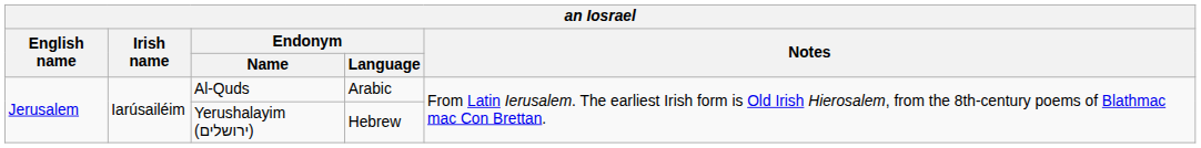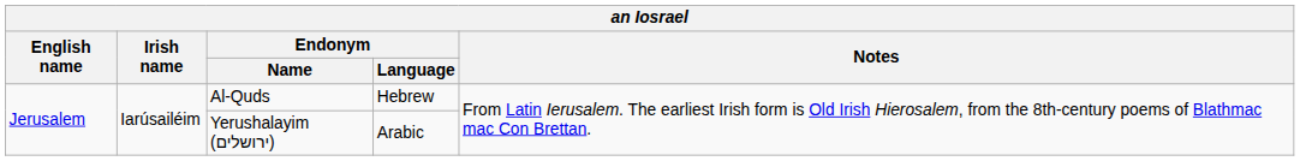 <table class="wikitable sortable">
 <tr>
 <th colspan="5"> <em>an Iosrael</em></th>
 </tr>
 <tr>
 <th rowspan="2">English name</th>
 <th rowspan="2">Irish name</th>
 <th colspan="2">Endonym</th>
 <th rowspan="2">Notes</th>
 </tr>
 <tr>
 <th>Name</th>
 <th>Language</th>
 </tr>
 <tr>
 <td rowspan="2"><a href='#'>Jerusalem</a></td>
 <td rowspan="2">Iarúsailéim</td>
 <td>Al-Quds</td>
-<td>Arabic</td>
+<td>Hebrew</td>
 <td rowspan="2">From <a href='#'>Latin</a> <em>Ierusalem</em>. The earliest Irish form is <a href='#'>Old Irish</a> <em>Hierosalem</em>, from the 8th-century poems of <a href='#'>Blathmac mac Con Brettan</a>.</td>
 </tr>
 <tr>
 <td>Yerushalayim (ירושלים)</td>
-<td>Hebrew</td>
+<td>Arabic</td>
 </tr>
 </table>
